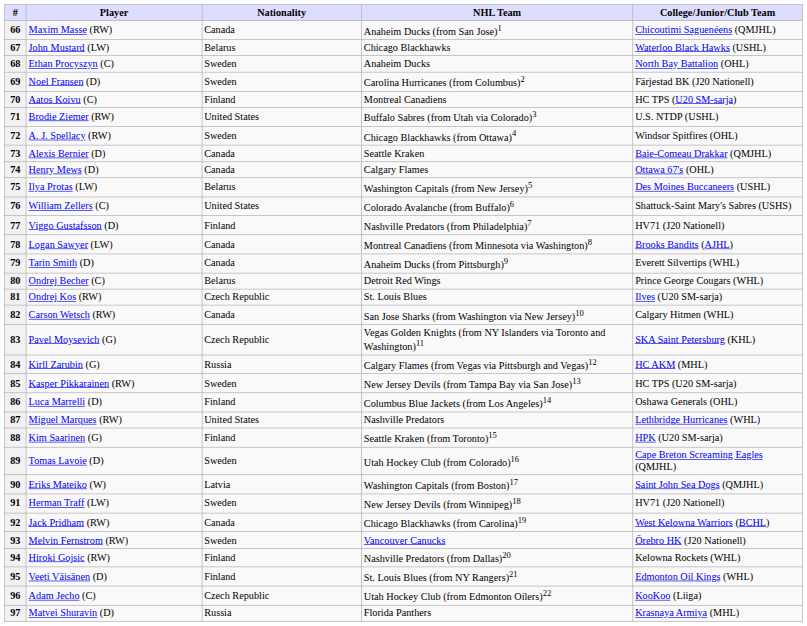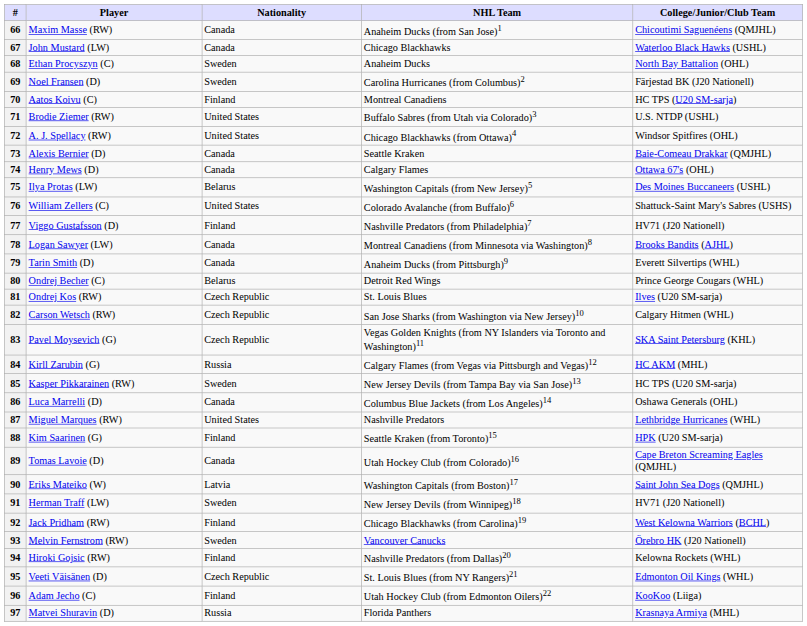 <table class="wikitable">
 <tr>
 <th style="background:#ddf; width:2.75%;">#</th>
 <th style="background:#ddf; width:22.0%;">Player</th>
 <th style="background:#ddf; width:20.0%;">Nationality</th>
 <th style="background:#ddf; width:34.0%;">NHL Team</th>
 <th style="background:#ddf; width:100.0%;">College/Junior/Club Team</th>
 </tr>
 <tr>
 <th>66</th>
 <td><a href='#'>Maxim Masse</a> (RW)</td>
 <td> Canada</td>
 <td>Anaheim Ducks (from San Jose)<sup>1</sup></td>
 <td><a href='#'>Chicoutimi Saguenéens</a> (QMJHL)</td>
 </tr>
 <tr>
 <th>67</th>
 <td><a href='#'>John Mustard</a> (LW)</td>
-<td> Belarus</td>
+<td> Canada</td>
 <td>Chicago Blackhawks</td>
 <td><a href='#'>Waterloo Black Hawks</a> (USHL)</td>
 </tr>
 <tr>
 <th>68</th>
 <td><a href='#'>Ethan Procyszyn</a> (C)</td>
 <td> Sweden</td>
 <td>Anaheim Ducks</td>
 <td><a href='#'>North Bay Battalion</a> (OHL)</td>
 </tr>
 <tr>
 <th>69</th>
 <td><a href='#'>Noel Fransen</a> (D)</td>
 <td> Sweden</td>
 <td>Carolina Hurricanes (from Columbus)<sup>2</sup></td>
 <td>Färjestad BK (J20 Nationell)</td>
 </tr>
 <tr>
 <th>70</th>
 <td><a href='#'>Aatos Koivu</a> (C)</td>
 <td> Finland</td>
 <td>Montreal Canadiens</td>
 <td>HC TPS (<a href='#'>U20 SM-sarja</a>)</td>
 </tr>
 <tr>
 <th>71</th>
 <td><a href='#'>Brodie Ziemer</a> (RW)</td>
 <td> United States</td>
 <td>Buffalo Sabres (from Utah via Colorado)<sup>3</sup></td>
 <td>U.S. NTDP (USHL)</td>
 </tr>
 <tr>
 <th>72</th>
 <td><a href='#'>A. J. Spellacy</a> (RW)</td>
-<td> Sweden</td>
+<td> United States</td>
 <td>Chicago Blackhawks (from Ottawa)<sup>4</sup></td>
 <td>Windsor Spitfires (OHL)</td>
 </tr>
 <tr>
 <th>73</th>
 <td><a href='#'>Alexis Bernier</a> (D)</td>
 <td> Canada</td>
 <td>Seattle Kraken</td>
 <td><a href='#'>Baie-Comeau Drakkar</a> (QMJHL)</td>
 </tr>
 <tr>
 <th>74</th>
 <td><a href='#'>Henry Mews</a> (D)</td>
 <td> Canada</td>
 <td>Calgary Flames</td>
 <td><a href='#'>Ottawa 67's</a> (OHL)</td>
 </tr>
 <tr>
 <th>75</th>
 <td><a href='#'>Ilya Protas</a> (LW)</td>
 <td> Belarus</td>
 <td>Washington Capitals (from New Jersey)<sup>5</sup></td>
 <td><a href='#'>Des Moines Buccaneers</a> (USHL)</td>
 </tr>
 <tr>
 <th>76</th>
 <td><a href='#'>William Zellers</a> (C)</td>
 <td> United States</td>
 <td>Colorado Avalanche (from Buffalo)<sup>6</sup></td>
 <td>Shattuck-Saint Mary's Sabres (USHS)</td>
 </tr>
 <tr>
 <th>77</th>
 <td><a href='#'>Viggo Gustafsson</a> (D)</td>
 <td> Finland</td>
 <td>Nashville Predators (from Philadelphia)<sup>7</sup></td>
 <td>HV71 (J20 Nationell)</td>
 </tr>
 <tr>
 <th>78</th>
 <td><a href='#'>Logan Sawyer</a> (LW)</td>
 <td> Canada</td>
 <td>Montreal Canadiens (from Minnesota via Washington)<sup>8</sup></td>
 <td><a href='#'>Brooks Bandits</a> (<a href='#'>AJHL</a>)</td>
 </tr>
 <tr>
 <th>79</th>
 <td><a href='#'>Tarin Smith</a> (D)</td>
 <td> Canada</td>
 <td>Anaheim Ducks (from Pittsburgh)<sup>9</sup></td>
 <td>Everett Silvertips (WHL)</td>
 </tr>
 <tr>
 <th>80</th>
 <td><a href='#'>Ondrej Becher</a> (C)</td>
 <td> Belarus</td>
 <td>Detroit Red Wings</td>
 <td>Prince George Cougars (WHL)</td>
 </tr>
 <tr>
 <th>81</th>
 <td><a href='#'>Ondrej Kos</a> (RW)</td>
 <td> Czech Republic</td>
 <td>St. Louis Blues</td>
 <td><a href='#'>Ilves</a> (U20 SM-sarja)</td>
 </tr>
 <tr>
 <th>82</th>
 <td><a href='#'>Carson Wetsch</a> (RW)</td>
-<td> Canada</td>
+<td> Czech Republic</td>
 <td>San Jose Sharks (from Washington via New Jersey)<sup>10</sup></td>
 <td>Calgary Hitmen (WHL)</td>
 </tr>
 <tr>
 <th>83</th>
 <td><a href='#'>Pavel Moysevich</a> (G)</td>
 <td> Czech Republic</td>
 <td>Vegas Golden Knights (from NY Islanders via Toronto and Washington)<sup>11</sup></td>
 <td><a href='#'>SKA Saint Petersburg</a> (KHL)</td>
 </tr>
 <tr>
 <th>84</th>
 <td><a href='#'>Kirll Zarubin</a> (G)</td>
 <td> Russia</td>
 <td>Calgary Flames (from Vegas via Pittsburgh and Vegas)<sup>12</sup></td>
 <td><a href='#'>HC AKM</a> (MHL)</td>
 </tr>
 <tr>
 <th>85</th>
 <td><a href='#'>Kasper Pikkarainen</a> (RW)</td>
 <td> Sweden</td>
 <td>New Jersey Devils (from Tampa Bay via San Jose)<sup>13</sup></td>
 <td>HC TPS (U20 SM-sarja)</td>
 </tr>
 <tr>
 <th>86</th>
 <td><a href='#'>Luca Marrelli</a> (D)</td>
-<td> Finland</td>
+<td> Canada</td>
 <td>Columbus Blue Jackets (from Los Angeles)<sup>14</sup></td>
 <td>Oshawa Generals (OHL)</td>
 </tr>
 <tr>
 <th>87</th>
 <td><a href='#'>Miguel Marques</a> (RW)</td>
 <td> United States</td>
 <td>Nashville Predators</td>
 <td><a href='#'>Lethbridge Hurricanes</a> (WHL)</td>
 </tr>
 <tr>
 <th>88</th>
 <td><a href='#'>Kim Saarinen</a> (G)</td>
 <td> Finland</td>
 <td>Seattle Kraken (from Toronto)<sup>15</sup></td>
 <td><a href='#'>HPK</a> (U20 SM-sarja)</td>
 </tr>
 <tr>
 <th>89</th>
 <td><a href='#'>Tomas Lavoie</a> (D)</td>
-<td> Sweden</td>
+<td> Canada</td>
 <td>Utah Hockey Club (from Colorado)<sup>16</sup></td>
 <td><a href='#'>Cape Breton Screaming Eagles</a> (QMJHL)</td>
 </tr>
 <tr>
 <th>90</th>
 <td><a href='#'>Eriks Mateiko</a> (W)</td>
 <td> Latvia</td>
 <td>Washington Capitals (from Boston)<sup>17</sup></td>
 <td><a href='#'>Saint John Sea Dogs</a> (QMJHL)</td>
 </tr>
 <tr>
 <th>91</th>
 <td><a href='#'>Herman Traff</a> (LW)</td>
 <td> Sweden</td>
 <td>New Jersey Devils (from Winnipeg)<sup>18</sup></td>
 <td>HV71 (J20 Nationell)</td>
 </tr>
 <tr>
 <th>92</th>
 <td><a href='#'>Jack Pridham</a> (RW)</td>
-<td> Canada</td>
+<td> Finland</td>
 <td>Chicago Blackhawks (from Carolina)<sup>19</sup></td>
 <td><a href='#'>West Kelowna Warriors</a> (<a href='#'>BCHL</a>)</td>
 </tr>
 <tr>
 <th>93</th>
 <td><a href='#'>Melvin Fernstrom</a> (RW)</td>
 <td> Sweden</td>
 <td><a href='#'>Vancouver Canucks</a></td>
 <td><a href='#'>Örebro HK</a> (J20 Nationell)</td>
 </tr>
 <tr>
 <th>94</th>
 <td><a href='#'>Hiroki Gojsic</a> (RW)</td>
 <td> Finland</td>
 <td>Nashville Predators (from Dallas)<sup>20</sup></td>
 <td>Kelowna Rockets (WHL)</td>
 </tr>
 <tr>
 <th>95</th>
 <td><a href='#'>Veeti Väisänen</a> (D)</td>
-<td> Finland</td>
+<td> Czech Republic</td>
 <td>St. Louis Blues (from NY Rangers)<sup>21</sup></td>
 <td><a href='#'>Edmonton Oil Kings</a> (WHL)</td>
 </tr>
 <tr>
 <th>96</th>
 <td><a href='#'>Adam Jecho</a> (C)</td>
-<td> Czech Republic</td>
+<td> Finland</td>
 <td>Utah Hockey Club (from Edmonton Oilers)<sup>22</sup></td>
 <td><a href='#'>KooKoo</a> (Liiga)</td>
 </tr>
 <tr>
 <th>97</th>
 <td><a href='#'>Matvei Shuravin</a> (D)</td>
 <td> Russia</td>
 <td>Florida Panthers</td>
 <td><a href='#'>Krasnaya Armiya</a> (MHL)</td>
 </tr>
 </table>
